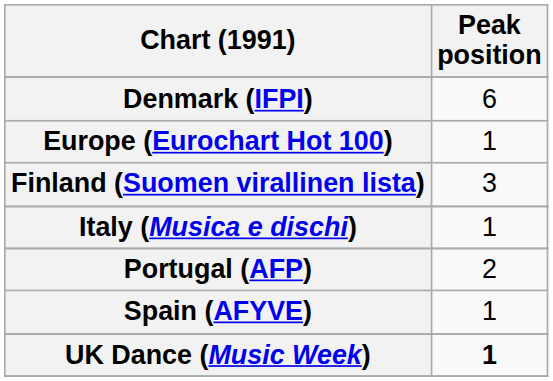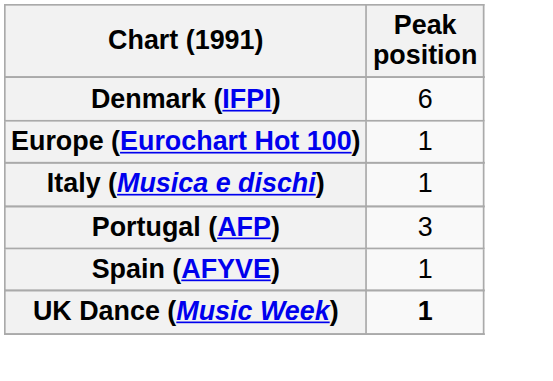 <table class="wikitable sortable plainrowheaders" style="text-align:center">
 <tr>
 <th>Chart (1991)</th>
 <th>Peak<br>position</th>
 </tr>
 <tr>
 </tr>
 <tr>
 </tr>
 <tr>
 </tr>
 <tr>
 </tr>
 <tr>
 </tr>
 <tr>
 <th scope="row">Denmark (<a href='#'>IFPI</a>)</th>
 <td>6</td>
 </tr>
 <tr>
 <th scope="row">Europe (<a href='#'>Eurochart Hot 100</a>)</th>
 <td>1</td>
 </tr>
 <tr>
-<th scope="row">Finland (<a href='#'>Suomen virallinen lista</a>)</th>
-<td>3</td>
-</tr>
-<tr>
 </tr>
 <tr>
 </tr>
 <tr>
 </tr>
 <tr>
 <th scope="row">Italy (<em><a href='#'>Musica e dischi</a></em>)</th>
 <td>1</td>
 </tr>
 <tr>
 </tr>
 <tr>
 </tr>
 <tr>
 </tr>
 <tr>
 <th scope="row">Portugal (<a href='#'>AFP</a>)</th>
-<td>2</td>
+<td>3</td>
 </tr>
 <tr>
 <th scope="row">Spain (<a href='#'>AFYVE</a>)</th>
 <td>1</td>
 </tr>
 <tr>
 </tr>
 <tr>
 </tr>
 <tr>
 </tr>
 <tr>
 <th scope="row">UK Dance (<em><a href='#'>Music Week</a></em>)</th>
 <td><strong>1</strong></td>
 </tr>
 <tr>
 </tr>
 <tr>
 </tr>
 <tr>
 </tr>
 <tr>
 </tr>
 </table>
